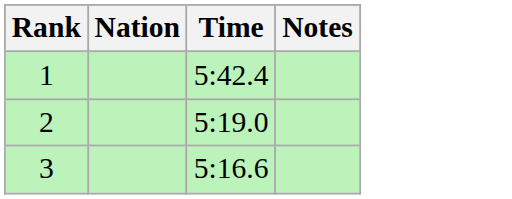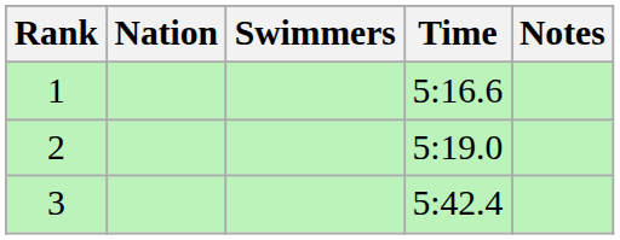 <table class="wikitable sortable" style="text-align:center">
 <tr>
 <th>Rank</th>
 <th>Nation</th>
+<th>Swimmers</th>
 <th>Time</th>
 <th>Notes</th>
 </tr>
 <tr style="background:#bbf3bb;">
 <td>1</td>
 <td align=left></td>
-<td>5:42.4</td>
+<td></td>
+<td>5:16.6</td>
 <td></td>
 </tr>
 <tr style="background:#bbf3bb;">
 <td>2</td>
 <td align=left></td>
+<td></td>
 <td>5:19.0</td>
 <td></td>
 </tr>
 <tr style="background:#bbf3bb;">
 <td>3</td>
 <td align=left></td>
-<td>5:16.6</td>
+<td></td>
+<td>5:42.4</td>
 <td></td>
 </tr>
 </table>
